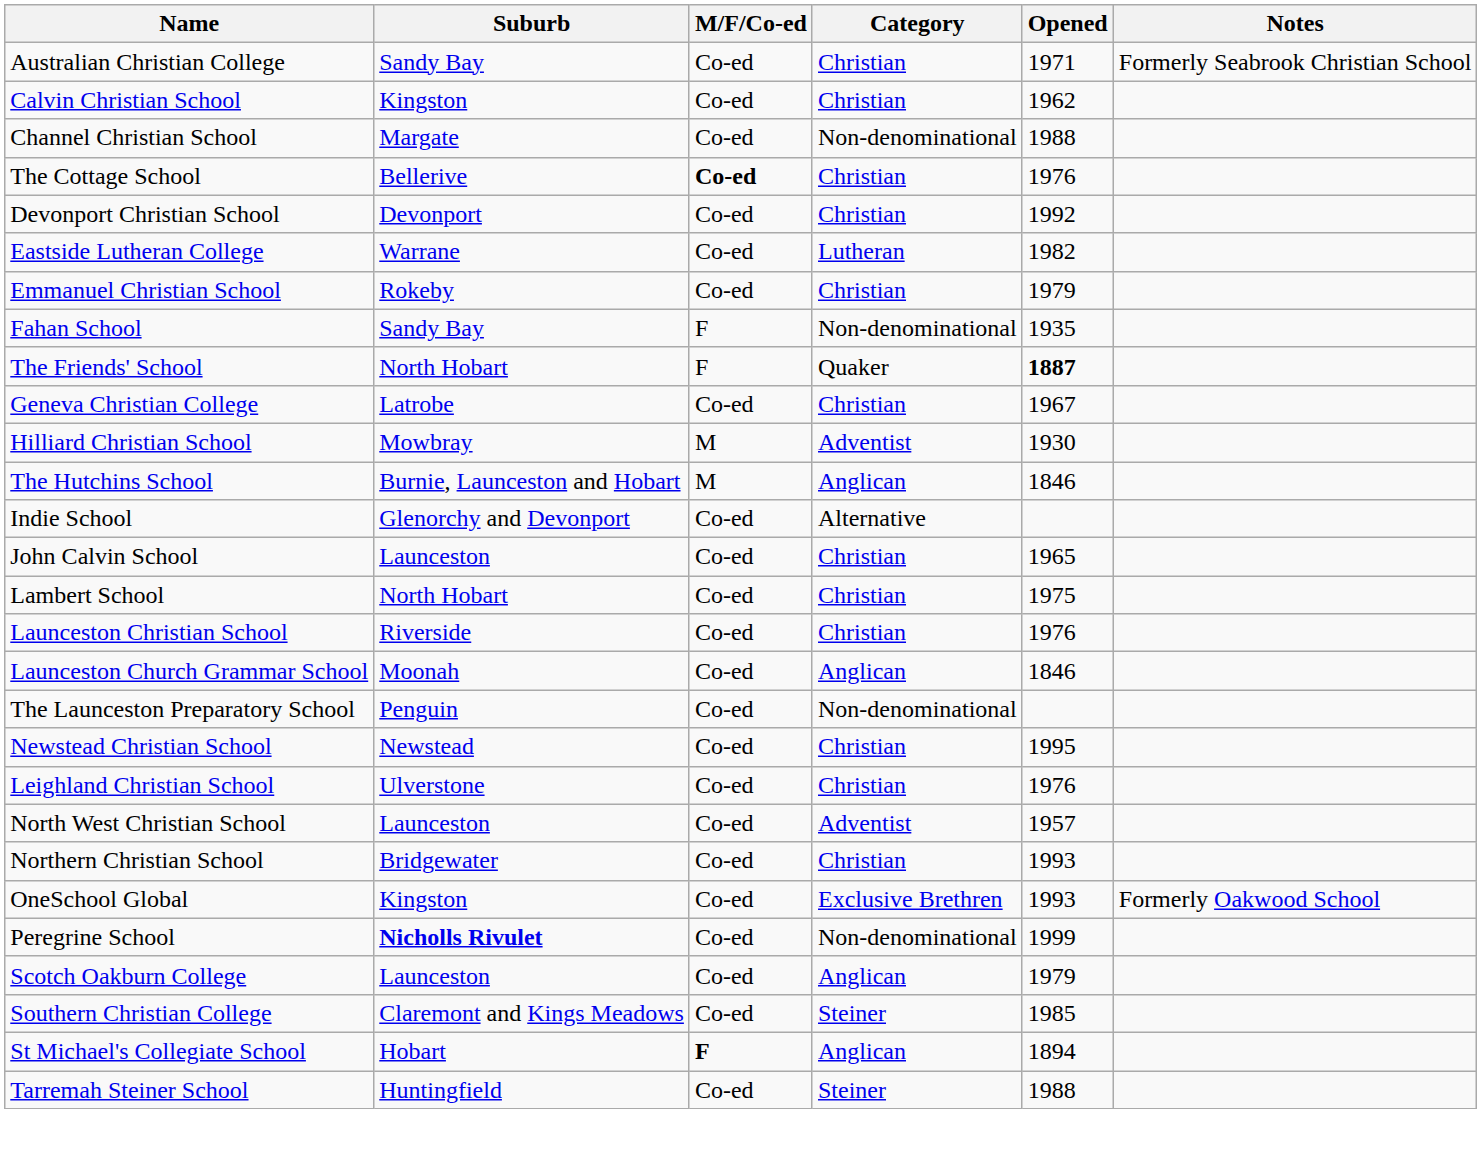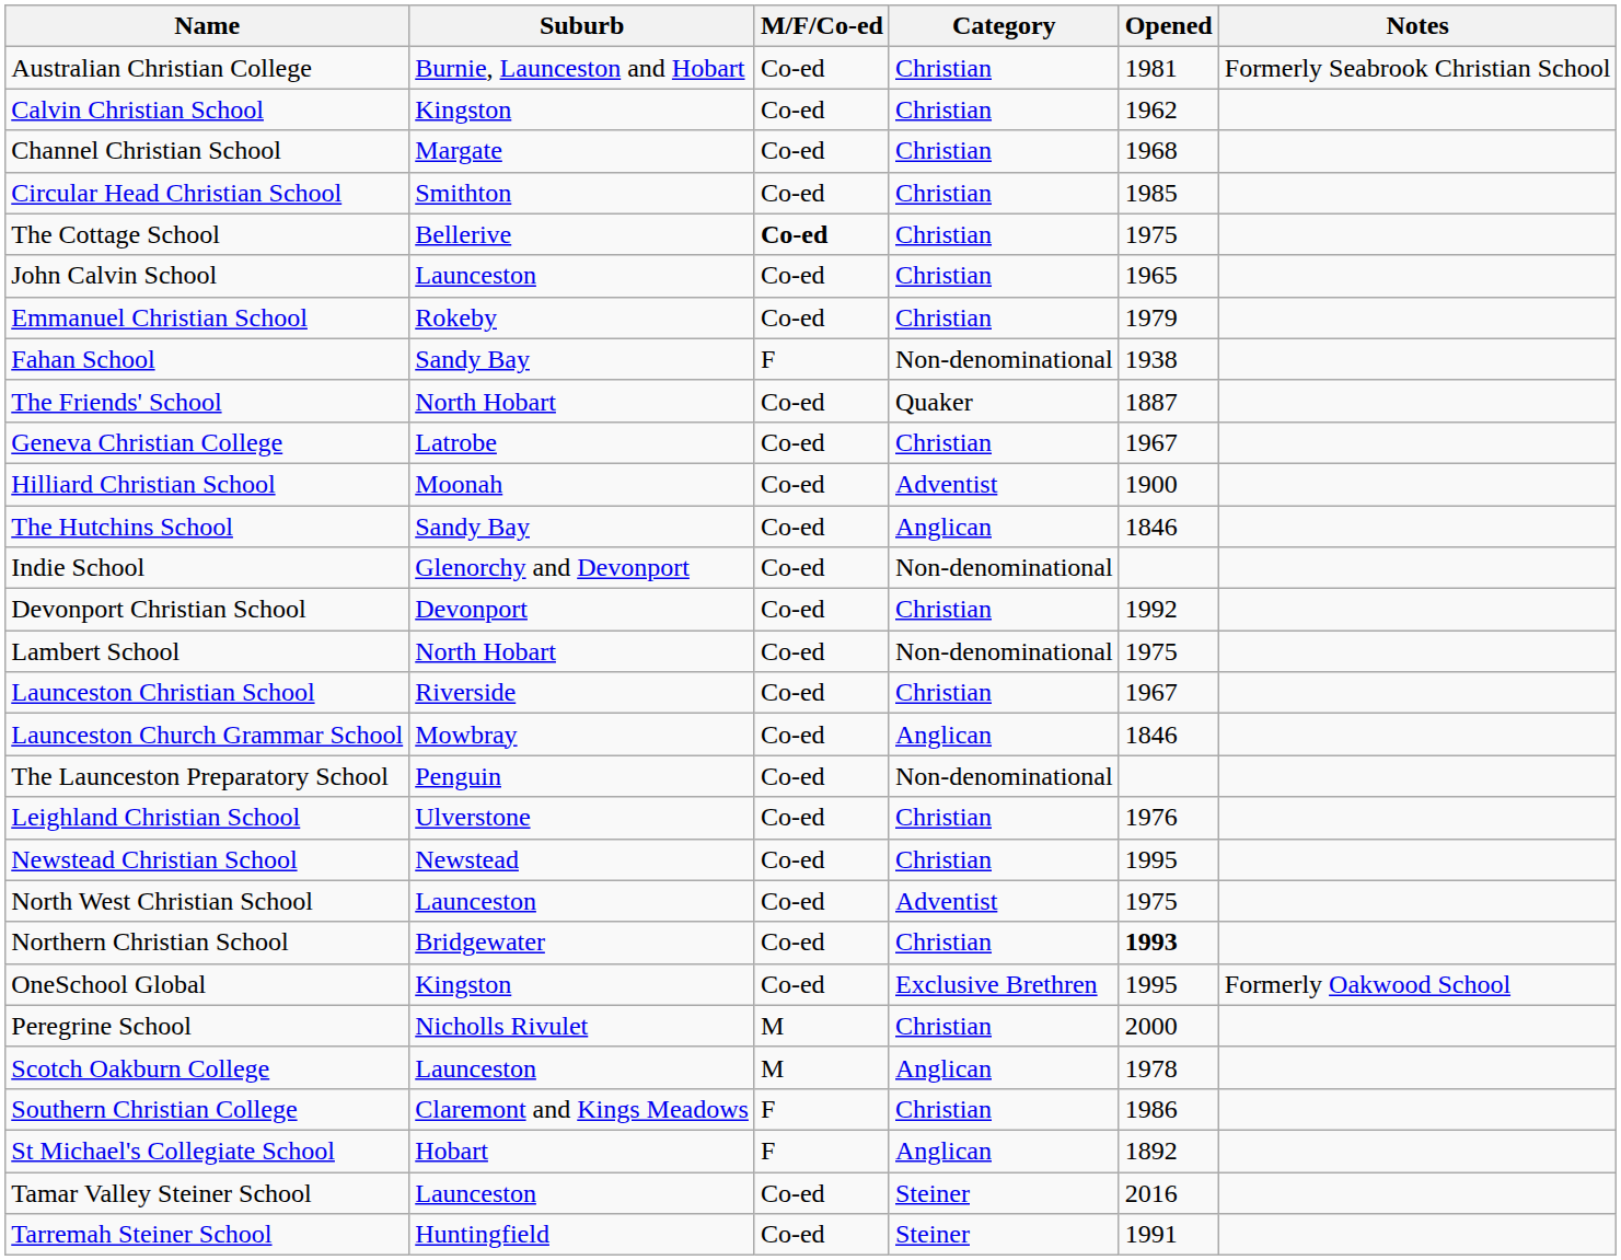 <table class="wikitable sortable"|->
 <tr>
 <th>Name</th>
 <th>Suburb</th>
 <th>M/F/Co-ed</th>
 <th>Category</th>
 <th>Opened</th>
 <th>Notes</th>
 </tr>
 <tr>
 <td>Australian Christian College</td>
-<td><a href='#'>Sandy Bay</a></td>
+<td><a href='#'>Burnie</a>, <a href='#'>Launceston</a> and <a href='#'>Hobart</a></td>
 <td>Co-ed</td>
 <td><a href='#'>Christian</a></td>
-<td>1971</td>
+<td>1981</td>
 <td>Formerly Seabrook Christian School</td>
 </tr>
 <tr>
 <td><a href='#'>Calvin Christian School</a></td>
 <td><a href='#'>Kingston</a></td>
 <td>Co-ed</td>
 <td><a href='#'>Christian</a></td>
 <td>1962</td>
 <td></td>
 </tr>
 <tr>
 <td>Channel Christian School</td>
 <td><a href='#'>Margate</a></td>
 <td>Co-ed</td>
-<td>Non-denominational</td>
-<td>1988</td>
+<td><a href='#'>Christian</a></td>
+<td>1968</td>
+<td></td>
+</tr>
+<tr>
+<td><a href='#'>Circular Head Christian School</a></td>
+<td><a href='#'>Smithton</a></td>
+<td>Co-ed</td>
+<td><a href='#'>Christian</a></td>
+<td>1985</td>
 <td></td>
 </tr>
 <tr>
 <td>The Cottage School</td>
 <td><a href='#'>Bellerive</a></td>
 <td><strong>Co-ed</strong></td>
 <td><a href='#'>Christian</a></td>
-<td>1976</td>
+<td>1975</td>
 <td></td>
 </tr>
 <tr>
-<td>Devonport Christian School</td>
-<td><a href='#'>Devonport</a></td>
+<td>John Calvin School</td>
+<td><a href='#'>Launceston</a></td>
 <td>Co-ed</td>
 <td><a href='#'>Christian</a></td>
-<td>1992</td>
-<td></td>
-</tr>
-<tr>
-<td><a href='#'>Eastside Lutheran College</a></td>
-<td><a href='#'>Warrane</a></td>
-<td>Co-ed</td>
-<td><a href='#'>Lutheran</a></td>
-<td>1982</td>
+<td>1965</td>
 <td></td>
 </tr>
 <tr>
 <td><a href='#'>Emmanuel Christian School</a></td>
 <td><a href='#'>Rokeby</a></td>
 <td>Co-ed</td>
 <td><a href='#'>Christian</a></td>
 <td>1979</td>
 <td></td>
 </tr>
 <tr>
 <td><a href='#'>Fahan School</a></td>
 <td><a href='#'>Sandy Bay</a></td>
 <td>F</td>
 <td>Non-denominational</td>
-<td>1935</td>
+<td>1938</td>
 <td></td>
 </tr>
 <tr>
 <td><a href='#'>The Friends' School</a></td>
 <td><a href='#'>North Hobart</a></td>
-<td>F</td>
+<td>Co-ed</td>
 <td>Quaker</td>
-<td><strong>1887</strong></td>
+<td>1887</td>
 <td></td>
 </tr>
 <tr>
 <td><a href='#'>Geneva Christian College</a></td>
 <td><a href='#'>Latrobe</a></td>
 <td>Co-ed</td>
 <td><a href='#'>Christian</a></td>
 <td>1967</td>
 <td></td>
 </tr>
 <tr>
 <td><a href='#'>Hilliard Christian School</a></td>
-<td><a href='#'>Mowbray</a></td>
-<td>M</td>
+<td><a href='#'>Moonah</a></td>
+<td>Co-ed</td>
 <td><a href='#'>Adventist</a></td>
-<td>1930</td>
+<td>1900</td>
 <td></td>
 </tr>
 <tr>
 <td><a href='#'>The Hutchins School</a></td>
-<td><a href='#'>Burnie</a>, <a href='#'>Launceston</a> and <a href='#'>Hobart</a></td>
-<td>M</td>
+<td><a href='#'>Sandy Bay</a></td>
+<td>Co-ed</td>
 <td><a href='#'>Anglican</a></td>
 <td>1846</td>
 <td></td>
 </tr>
 <tr>
 <td>Indie School</td>
 <td><a href='#'>Glenorchy</a> and <a href='#'>Devonport</a></td>
 <td>Co-ed</td>
-<td>Alternative</td>
+<td>Non-denominational</td>
 <td></td>
 <td></td>
 </tr>
 <tr>
-<td>John Calvin School</td>
-<td><a href='#'>Launceston</a></td>
+<td>Devonport Christian School</td>
+<td><a href='#'>Devonport</a></td>
 <td>Co-ed</td>
 <td><a href='#'>Christian</a></td>
-<td>1965</td>
+<td>1992</td>
 <td></td>
 </tr>
 <tr>
 <td>Lambert School</td>
 <td><a href='#'>North Hobart</a></td>
 <td>Co-ed</td>
-<td><a href='#'>Christian</a></td>
+<td>Non-denominational</td>
 <td>1975</td>
 <td></td>
 </tr>
 <tr>
 <td><a href='#'>Launceston Christian School</a></td>
 <td><a href='#'>Riverside</a></td>
 <td>Co-ed</td>
 <td><a href='#'>Christian</a></td>
-<td>1976</td>
+<td>1967</td>
 <td></td>
 </tr>
 <tr>
 <td><a href='#'>Launceston Church Grammar School</a></td>
-<td><a href='#'>Moonah</a></td>
+<td><a href='#'>Mowbray</a></td>
 <td>Co-ed</td>
 <td><a href='#'>Anglican</a></td>
 <td>1846</td>
 <td></td>
 </tr>
 <tr>
 <td>The Launceston Preparatory School</td>
 <td><a href='#'>Penguin</a></td>
 <td>Co-ed</td>
 <td>Non-denominational</td>
 <td></td>
 <td></td>
 </tr>
 <tr>
+<td><a href='#'>Leighland Christian School</a></td>
+<td><a href='#'>Ulverstone</a></td>
+<td>Co-ed</td>
+<td><a href='#'>Christian</a></td>
+<td>1976</td>
+<td></td>
+</tr>
+<tr>
 <td><a href='#'>Newstead Christian School</a></td>
 <td><a href='#'>Newstead</a></td>
 <td>Co-ed</td>
 <td><a href='#'>Christian</a></td>
 <td>1995</td>
 <td></td>
 </tr>
 <tr>
-<td><a href='#'>Leighland Christian School</a></td>
-<td><a href='#'>Ulverstone</a></td>
-<td>Co-ed</td>
-<td><a href='#'>Christian</a></td>
-<td>1976</td>
-<td></td>
-</tr>
-<tr>
 <td>North West Christian School</td>
 <td><a href='#'>Launceston</a></td>
 <td>Co-ed</td>
 <td><a href='#'>Adventist</a></td>
-<td>1957</td>
+<td>1975</td>
 <td></td>
 </tr>
 <tr>
 <td>Northern Christian School</td>
 <td><a href='#'>Bridgewater</a></td>
 <td>Co-ed</td>
 <td><a href='#'>Christian</a></td>
-<td>1993</td>
+<td><strong>1993</strong></td>
 <td></td>
 </tr>
 <tr>
 <td>OneSchool Global</td>
 <td><a href='#'>Kingston</a></td>
 <td>Co-ed</td>
 <td><a href='#'>Exclusive Brethren</a></td>
-<td>1993</td>
+<td>1995</td>
 <td>Formerly <a href='#'>Oakwood School</a></td>
 </tr>
 <tr>
 <td>Peregrine School</td>
-<td><strong><a href='#'>Nicholls Rivulet</a></strong></td>
-<td>Co-ed</td>
-<td>Non-denominational</td>
-<td>1999</td>
+<td><a href='#'>Nicholls Rivulet</a></td>
+<td>M</td>
+<td><a href='#'>Christian</a></td>
+<td>2000</td>
 <td></td>
 </tr>
 <tr>
 <td><a href='#'>Scotch Oakburn College</a></td>
 <td><a href='#'>Launceston</a></td>
-<td>Co-ed</td>
+<td>M</td>
 <td><a href='#'>Anglican</a></td>
-<td>1979</td>
+<td>1978</td>
 <td></td>
 </tr>
 <tr>
 <td><a href='#'>Southern Christian College</a></td>
 <td><a href='#'>Claremont</a> and <a href='#'>Kings Meadows</a></td>
-<td>Co-ed</td>
-<td><a href='#'>Steiner</a></td>
-<td>1985</td>
+<td>F</td>
+<td><a href='#'>Christian</a></td>
+<td>1986</td>
 <td></td>
 </tr>
 <tr>
 <td><a href='#'>St Michael's Collegiate School</a></td>
 <td><a href='#'>Hobart</a></td>
-<td><strong>F</strong></td>
+<td>F</td>
 <td><a href='#'>Anglican</a></td>
-<td>1894</td>
+<td>1892</td>
+<td></td>
+</tr>
+<tr>
+<td>Tamar Valley Steiner School</td>
+<td><a href='#'>Launceston</a></td>
+<td>Co-ed</td>
+<td><a href='#'>Steiner</a></td>
+<td>2016</td>
 <td></td>
 </tr>
 <tr>
 <td><a href='#'>Tarremah Steiner School</a></td>
 <td><a href='#'>Huntingfield</a></td>
 <td>Co-ed</td>
 <td><a href='#'>Steiner</a></td>
-<td>1988</td>
+<td>1991</td>
 <td></td>
 </tr>
 </table>
